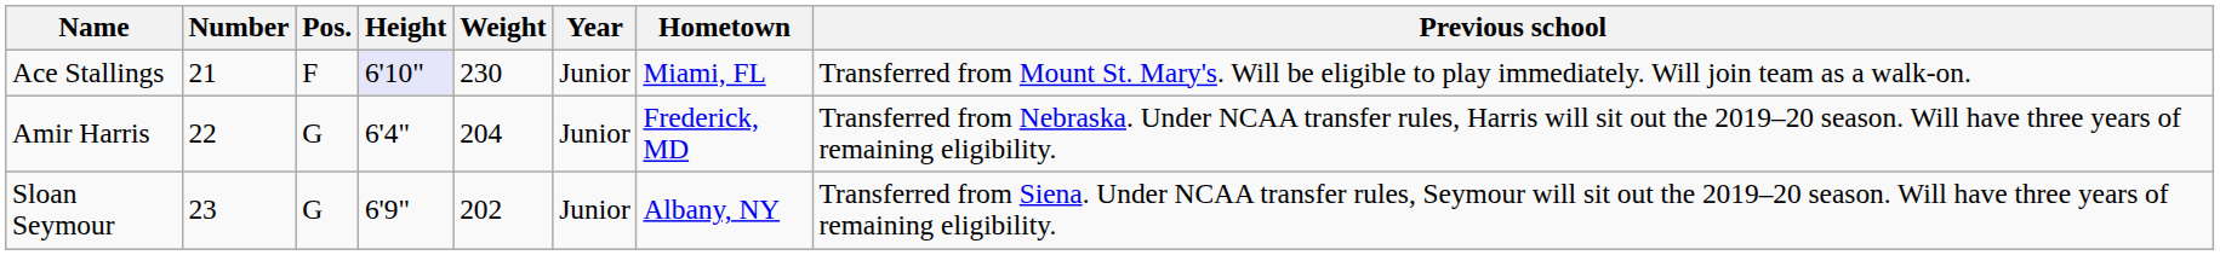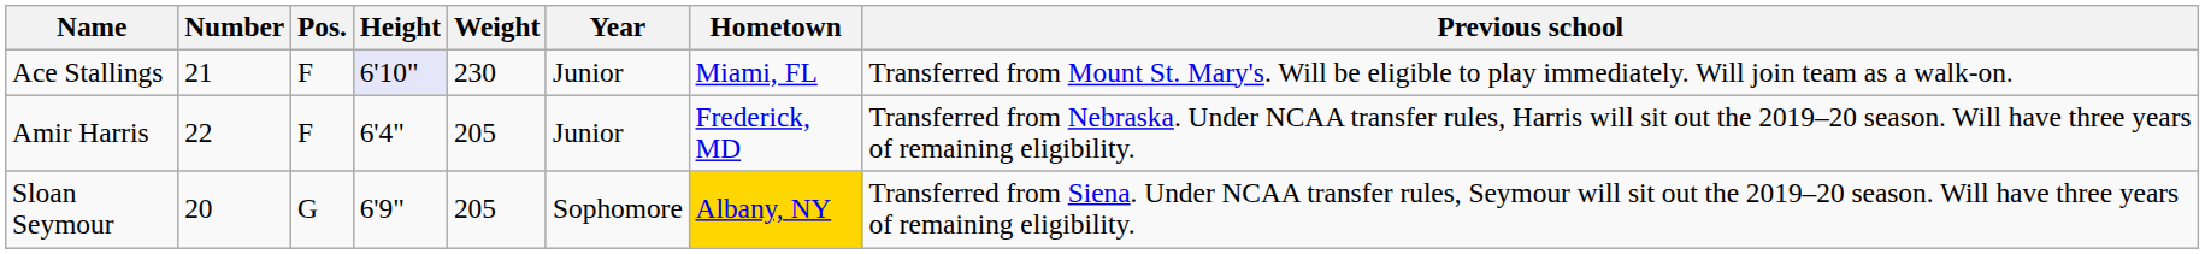 <table class="wikitable sortable" border="1">
 <tr>
 <th>Name</th>
 <th>Number</th>
 <th>Pos.</th>
 <th>Height</th>
 <th>Weight</th>
 <th>Year</th>
 <th>Hometown</th>
 <th class="unsortable">Previous school</th>
 </tr>
 <tr>
 <td>Ace Stallings</td>
 <td>21</td>
 <td>F</td>
 <td style="background: lavender;">6'10"</td>
 <td>230</td>
 <td>Junior</td>
 <td><a href='#'>Miami, FL</a></td>
 <td>Transferred from <a href='#'>Mount St. Mary's</a>. Will be eligible to play immediately. Will join team as a walk-on.</td>
 </tr>
 <tr>
 <td>Amir Harris</td>
 <td>22</td>
-<td>G</td>
+<td>F</td>
 <td>6'4"</td>
-<td>204</td>
+<td>205</td>
 <td>Junior</td>
 <td><a href='#'>Frederick, MD</a></td>
 <td>Transferred from <a href='#'>Nebraska</a>. Under NCAA transfer rules, Harris will sit out the 2019–20 season. Will have three years of remaining eligibility.</td>
 </tr>
 <tr>
 <td>Sloan Seymour</td>
-<td>23</td>
+<td>20</td>
 <td>G</td>
 <td>6'9"</td>
-<td>202</td>
-<td>Junior</td>
-<td><a href='#'>Albany, NY</a></td>
+<td>205</td>
+<td>Sophomore</td>
+<td style="background: gold;"><a href='#'>Albany, NY</a></td>
 <td>Transferred from <a href='#'>Siena</a>. Under NCAA transfer rules, Seymour will sit out the 2019–20 season. Will have three years of remaining eligibility.</td>
 </tr>
 </table>
